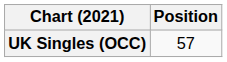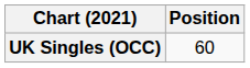 <table class="wikitable plainrowheaders" style="text-align:center">
 <tr>
 <th scope="col">Chart (2021)</th>
 <th scope="col">Position</th>
 </tr>
 <tr>
 <th scope="row">UK Singles (OCC)</th>
-<td>57</td>
+<td>60</td>
 </tr>
 </table>
